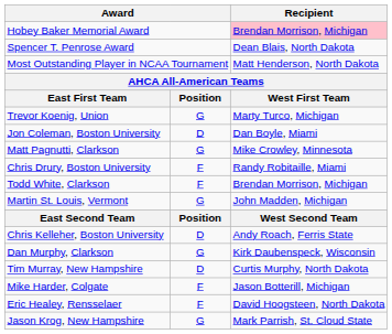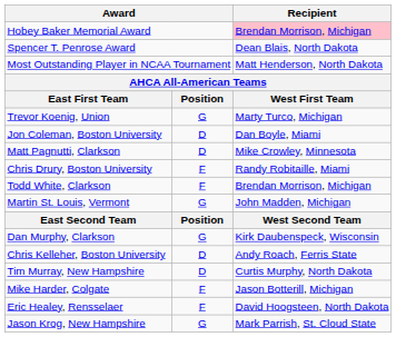 <table class="wikitable">
 <tr>
 <th colspan=2>Award</th>
 <th>Recipient</th>
 </tr>
 <tr>
 <td colspan=2><a href='#'>Hobey Baker Memorial Award</a></td>
 <td style="background: pink;"><a href='#'>Brendan Morrison</a>, <a href='#'>Michigan</a></td>
 </tr>
 <tr>
 <td colspan=2><a href='#'>Spencer T. Penrose Award</a></td>
 <td><a href='#'>Dean Blais</a>, <a href='#'>North Dakota</a></td>
 </tr>
 <tr>
 <td colspan=2><a href='#'>Most Outstanding Player in NCAA Tournament</a></td>
 <td><a href='#'>Matt Henderson</a>, <a href='#'>North Dakota</a></td>
 </tr>
 <tr>
 <th colspan=3><a href='#'>AHCA All-American Teams</a></th>
 </tr>
 <tr>
 <th>East First Team</th>
 <th>  Position  </th>
 <th>West First Team</th>
 </tr>
 <tr>
 <td><a href='#'>Trevor Koenig</a>, <a href='#'>Union</a></td>
 <td align=center><a href='#'>G</a></td>
 <td><a href='#'>Marty Turco</a>, <a href='#'>Michigan</a></td>
 </tr>
 <tr>
 <td><a href='#'>Jon Coleman</a>, <a href='#'>Boston University</a></td>
 <td align=center><a href='#'>D</a></td>
 <td><a href='#'>Dan Boyle</a>, <a href='#'>Miami</a></td>
 </tr>
 <tr>
 <td><a href='#'>Matt Pagnutti</a>, <a href='#'>Clarkson</a></td>
-<td align=center><a href='#'>G</a></td>
+<td align=center><a href='#'>D</a></td>
 <td><a href='#'>Mike Crowley</a>, <a href='#'>Minnesota</a></td>
 </tr>
 <tr>
 <td><a href='#'>Chris Drury</a>, <a href='#'>Boston University</a></td>
 <td align=center><a href='#'>F</a></td>
 <td><a href='#'>Randy Robitaille</a>, <a href='#'>Miami</a></td>
 </tr>
 <tr>
 <td><a href='#'>Todd White</a>, <a href='#'>Clarkson</a></td>
 <td align=center><a href='#'>F</a></td>
 <td><a href='#'>Brendan Morrison</a>, <a href='#'>Michigan</a></td>
 </tr>
 <tr>
 <td><a href='#'>Martin St. Louis</a>, <a href='#'>Vermont</a></td>
 <td align=center><a href='#'>G</a></td>
 <td><a href='#'>John Madden</a>, <a href='#'>Michigan</a></td>
 </tr>
 <tr>
 <th>East Second Team</th>
 <th>  Position  </th>
 <th>West Second Team</th>
 </tr>
 <tr>
+<td><a href='#'>Dan Murphy</a>, <a href='#'>Clarkson</a></td>
+<td align=center><a href='#'>G</a></td>
+<td><a href='#'>Kirk Daubenspeck</a>, <a href='#'>Wisconsin</a></td>
+</tr>
+<tr>
 <td><a href='#'>Chris Kelleher</a>, <a href='#'>Boston University</a></td>
 <td align=center><a href='#'>D</a></td>
 <td><a href='#'>Andy Roach</a>, <a href='#'>Ferris State</a></td>
-</tr>
-<tr>
-<td><a href='#'>Dan Murphy</a>, <a href='#'>Clarkson</a></td>
-<td align=center><a href='#'>G</a></td>
-<td><a href='#'>Kirk Daubenspeck</a>, <a href='#'>Wisconsin</a></td>
 </tr>
 <tr>
 <td><a href='#'>Tim Murray</a>, <a href='#'>New Hampshire</a></td>
 <td align=center><a href='#'>D</a></td>
 <td><a href='#'>Curtis Murphy</a>, <a href='#'>North Dakota</a></td>
 </tr>
 <tr>
 <td><a href='#'>Mike Harder</a>, <a href='#'>Colgate</a></td>
 <td align=center><a href='#'>F</a></td>
 <td><a href='#'>Jason Botterill</a>, <a href='#'>Michigan</a></td>
 </tr>
 <tr>
 <td><a href='#'>Eric Healey</a>, <a href='#'>Rensselaer</a></td>
 <td align=center><a href='#'>F</a></td>
 <td><a href='#'>David Hoogsteen</a>, <a href='#'>North Dakota</a></td>
 </tr>
 <tr>
 <td><a href='#'>Jason Krog</a>, <a href='#'>New Hampshire</a></td>
 <td align=center><a href='#'>G</a></td>
 <td><a href='#'>Mark Parrish</a>, <a href='#'>St. Cloud State</a></td>
 </tr>
 </table>
